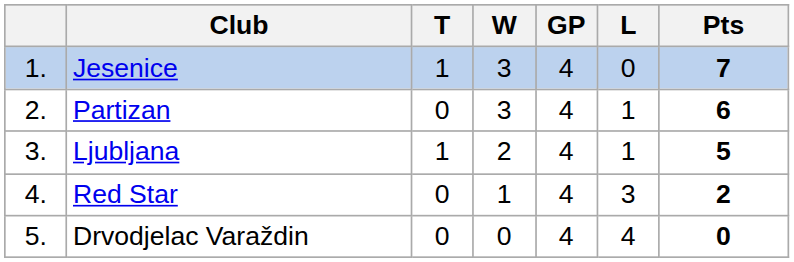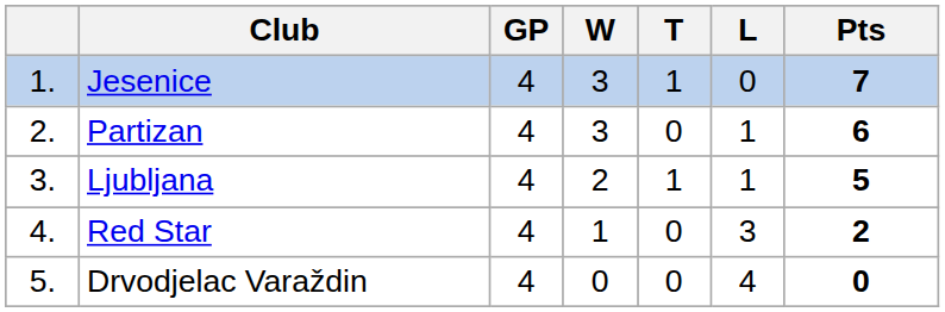 <table class="wikitable">
 <tr>
 <th width="30"></th>
 <th width="200">Club</th>
+<th width="30">GP</th>
+<th width="30">W</th>
 <th width="30">T</th>
-<th width="30">W</th>
-<th width="30">GP</th>
 <th width="30">L</th>
 <th width="70">Pts</th>
 </tr>
 <tr bgcolor="#BCD2EE" align="center">
 <td>1.</td>
 <td align="left"><a href='#'>Jesenice</a></td>
+<td>4</td>
+<td>3</td>
 <td>1</td>
-<td>3</td>
-<td>4</td>
 <td>0</td>
 <td><strong>7</strong></td>
 </tr>
 <tr bgcolor="#FFFFFF" align="center">
 <td>2.</td>
 <td align="left"><a href='#'>Partizan</a></td>
+<td>4</td>
+<td>3</td>
 <td>0</td>
-<td>3</td>
-<td>4</td>
 <td>1</td>
 <td><strong>6</strong></td>
 </tr>
 <tr bgcolor="#FFFFFF" align="center">
 <td>3.</td>
 <td align="left"><a href='#'>Ljubljana</a></td>
+<td>4</td>
+<td>2</td>
 <td>1</td>
-<td>2</td>
-<td>4</td>
 <td>1</td>
 <td><strong>5</strong></td>
 </tr>
 <tr bgcolor="#FFFFFF" align="center">
 <td>4.</td>
 <td align="left"><a href='#'>Red Star</a></td>
+<td>4</td>
+<td>1</td>
 <td>0</td>
-<td>1</td>
-<td>4</td>
 <td>3</td>
 <td><strong>2</strong></td>
 </tr>
 <tr bgcolor="#FFFFFF" align="center">
 <td>5.</td>
 <td align="left">Drvodjelac Varaždin</td>
+<td>4</td>
 <td>0</td>
 <td>0</td>
-<td>4</td>
 <td>4</td>
 <td><strong>0</strong></td>
 </tr>
 </table>
